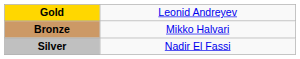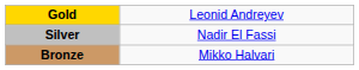 <table class="wikitable" style="text-align:center; " width="35%">
 <tr>
 <td bgcolor="gold"><strong>Gold</strong></td>
 <td><a href='#'>Leonid Andreyev</a><br>  <small><em></em></small></td>
 </tr>
 <tr>
+<td bgcolor="silver"><strong>Silver</strong></td>
+<td><a href='#'>Nadir El Fassi</a><br>  <small><em></em></small></td>
+</tr>
+<tr>
 <td bgcolor="CC9966"><strong>Bronze</strong></td>
 <td><a href='#'>Mikko Halvari</a><br>  <small><em></em></small></td>
 </tr>
-<tr>
-<td bgcolor="silver"><strong>Silver</strong></td>
-<td><a href='#'>Nadir El Fassi</a><br>  <small><em></em></small></td>
-</tr>
 </table>
